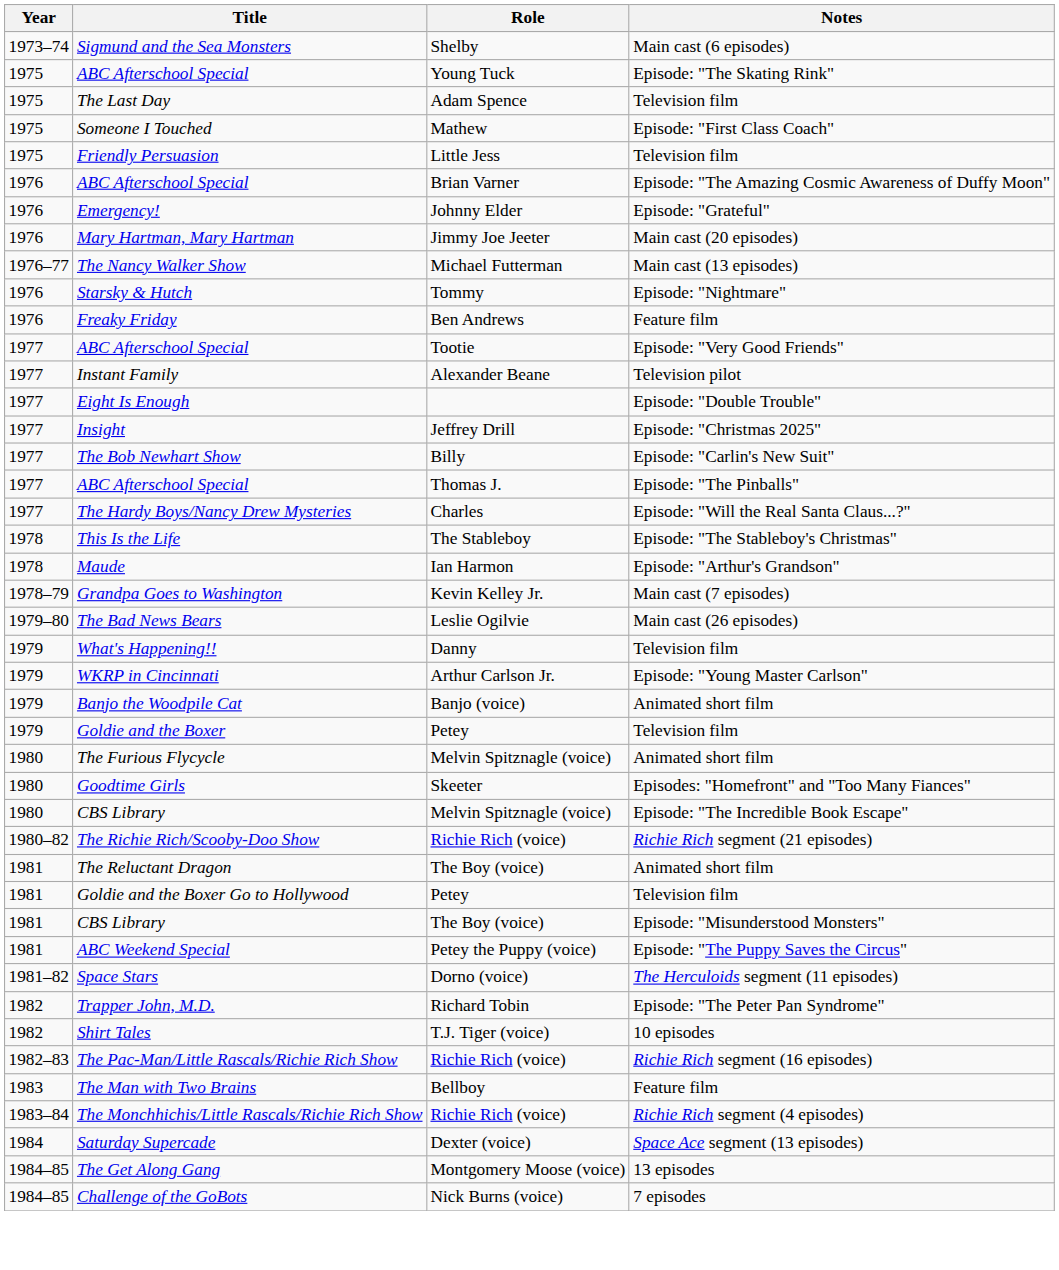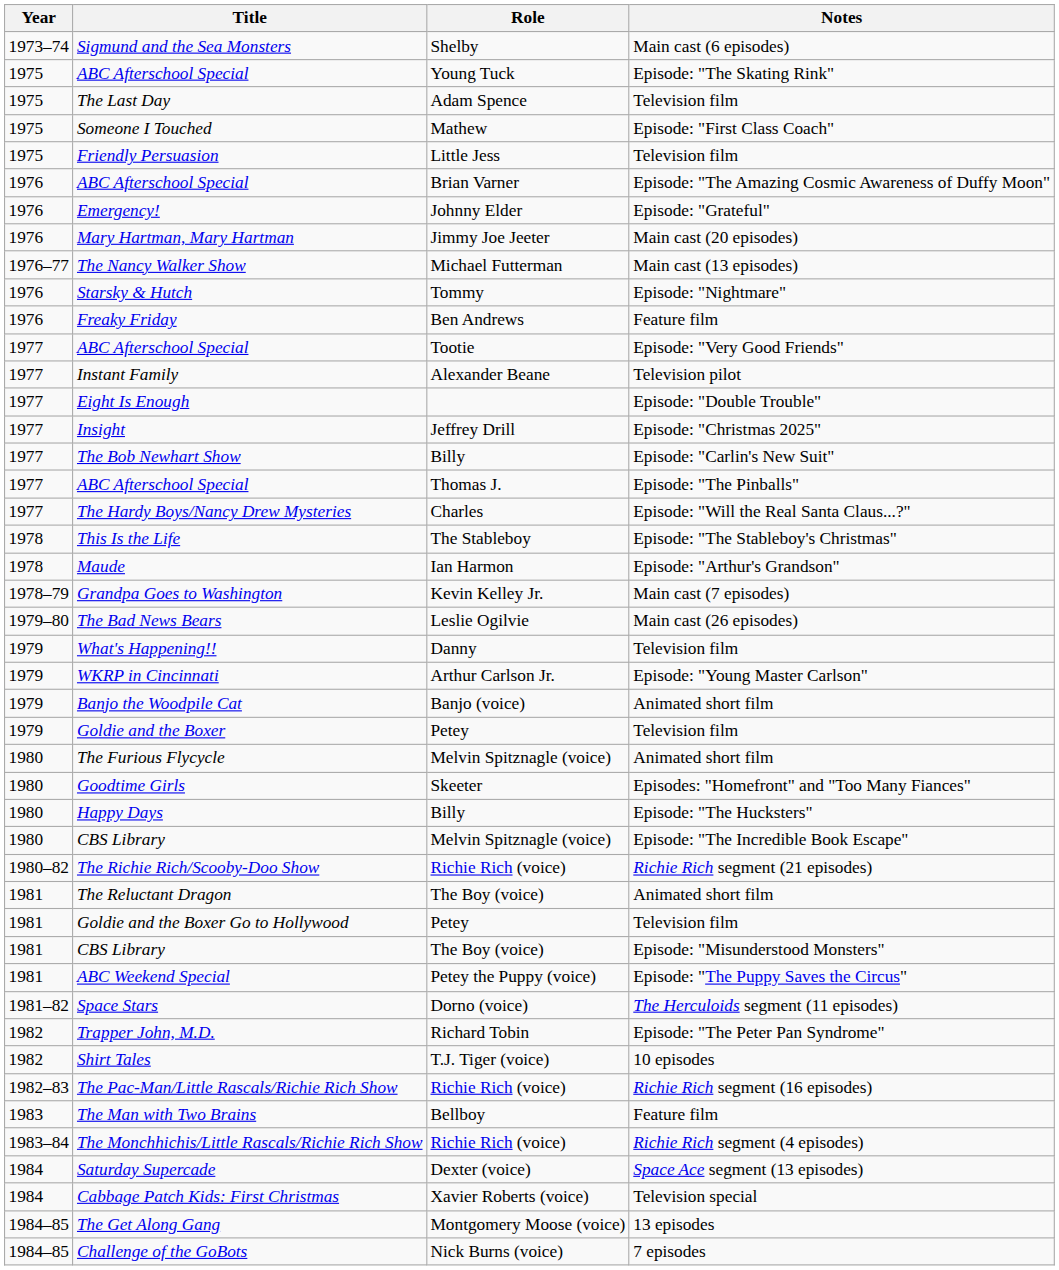 <table class="wikitable">
 <tr>
 <th>Year</th>
 <th>Title</th>
 <th>Role</th>
 <th>Notes</th>
 </tr>
 <tr>
 <td>1973–74</td>
 <td><em><a href='#'>Sigmund and the Sea Monsters</a></em></td>
 <td>Shelby</td>
 <td>Main cast (6 episodes)</td>
 </tr>
 <tr>
 <td>1975</td>
 <td><em><a href='#'>ABC Afterschool Special</a></em></td>
 <td>Young Tuck</td>
 <td>Episode: "The Skating Rink"</td>
 </tr>
 <tr>
 <td>1975</td>
 <td><em>The Last Day</em></td>
 <td>Adam Spence</td>
 <td>Television film</td>
 </tr>
 <tr>
 <td>1975</td>
 <td><em>Someone I Touched</em></td>
 <td>Mathew</td>
 <td>Episode: "First Class Coach"</td>
 </tr>
 <tr>
 <td>1975</td>
 <td><em><a href='#'>Friendly Persuasion</a></em></td>
 <td>Little Jess</td>
 <td>Television film</td>
 </tr>
 <tr>
 <td>1976</td>
 <td><em><a href='#'>ABC Afterschool Special</a></em></td>
 <td>Brian Varner</td>
 <td>Episode: "The Amazing Cosmic Awareness of Duffy Moon"</td>
 </tr>
 <tr>
 <td>1976</td>
 <td><em><a href='#'>Emergency!</a></em></td>
 <td>Johnny Elder</td>
 <td>Episode: "Grateful"</td>
 </tr>
 <tr>
 <td>1976</td>
 <td><em><a href='#'>Mary Hartman, Mary Hartman</a></em></td>
 <td>Jimmy Joe Jeeter</td>
 <td>Main cast (20 episodes)</td>
 </tr>
 <tr>
 <td>1976–77</td>
 <td><em><a href='#'>The Nancy Walker Show</a></em></td>
 <td>Michael Futterman</td>
 <td>Main cast (13 episodes)</td>
 </tr>
 <tr>
 <td>1976</td>
 <td><em><a href='#'>Starsky & Hutch</a></em></td>
 <td>Tommy</td>
 <td>Episode: "Nightmare"</td>
 </tr>
 <tr>
 <td>1976</td>
 <td><em><a href='#'>Freaky Friday</a></em></td>
 <td>Ben Andrews</td>
 <td>Feature film</td>
 </tr>
 <tr>
 <td>1977</td>
 <td><em><a href='#'>ABC Afterschool Special</a></em></td>
 <td>Tootie</td>
 <td>Episode: "Very Good Friends"</td>
 </tr>
 <tr>
 <td>1977</td>
 <td><em>Instant Family</em></td>
 <td>Alexander Beane</td>
 <td>Television pilot</td>
 </tr>
 <tr>
 <td>1977</td>
 <td><em><a href='#'>Eight Is Enough</a></em></td>
 <td></td>
 <td>Episode: "Double Trouble"</td>
 </tr>
 <tr>
 <td>1977</td>
 <td><em><a href='#'>Insight</a></em></td>
 <td>Jeffrey Drill</td>
 <td>Episode: "Christmas 2025"</td>
 </tr>
 <tr>
 <td>1977</td>
 <td><em><a href='#'>The Bob Newhart Show</a></em></td>
 <td>Billy</td>
 <td>Episode: "Carlin's New Suit"</td>
 </tr>
 <tr>
 <td>1977</td>
 <td><em><a href='#'>ABC Afterschool Special</a></em></td>
 <td>Thomas J.</td>
 <td>Episode: "The Pinballs"</td>
 </tr>
 <tr>
 <td>1977</td>
 <td><em><a href='#'>The Hardy Boys/Nancy Drew Mysteries</a></em></td>
 <td>Charles</td>
 <td>Episode: "Will the Real Santa Claus...?"</td>
 </tr>
 <tr>
 <td>1978</td>
 <td><em><a href='#'>This Is the Life</a></em></td>
 <td>The Stableboy</td>
 <td>Episode: "The Stableboy's Christmas"</td>
 </tr>
 <tr>
 <td>1978</td>
 <td><em><a href='#'>Maude</a></em></td>
 <td>Ian Harmon</td>
 <td>Episode: "Arthur's Grandson"</td>
 </tr>
 <tr>
 <td>1978–79</td>
 <td><em><a href='#'>Grandpa Goes to Washington</a></em></td>
 <td>Kevin Kelley Jr.</td>
 <td>Main cast (7 episodes)</td>
 </tr>
 <tr>
 <td>1979–80</td>
 <td><em><a href='#'>The Bad News Bears</a></em></td>
 <td>Leslie Ogilvie</td>
 <td>Main cast (26 episodes)</td>
 </tr>
 <tr>
 <td>1979</td>
 <td><em><a href='#'>What's Happening!!</a></em></td>
 <td>Danny</td>
 <td>Television film</td>
 </tr>
 <tr>
 <td>1979</td>
 <td><em><a href='#'>WKRP in Cincinnati</a></em></td>
 <td>Arthur Carlson Jr.</td>
 <td>Episode: "Young Master Carlson"</td>
 </tr>
 <tr>
 <td>1979</td>
 <td><em><a href='#'>Banjo the Woodpile Cat</a></em></td>
 <td>Banjo (voice)</td>
 <td>Animated short film</td>
 </tr>
 <tr>
 <td>1979</td>
 <td><em><a href='#'>Goldie and the Boxer</a></em></td>
 <td>Petey</td>
 <td>Television film</td>
 </tr>
 <tr>
 <td>1980</td>
 <td><em>The Furious Flycycle</em></td>
 <td>Melvin Spitznagle (voice)</td>
 <td>Animated short film</td>
 </tr>
 <tr>
 <td>1980</td>
 <td><em><a href='#'>Goodtime Girls</a></em></td>
 <td>Skeeter</td>
 <td>Episodes: "Homefront" and "Too Many Fiances"</td>
 </tr>
 <tr>
 <td>1980</td>
+<td><em><a href='#'>Happy Days</a></em></td>
+<td>Billy</td>
+<td>Episode: "The Hucksters"</td>
+</tr>
+<tr>
+<td>1980</td>
 <td><em>CBS Library</em></td>
 <td>Melvin Spitznagle (voice)</td>
 <td>Episode: "The Incredible Book Escape"</td>
 </tr>
 <tr>
 <td>1980–82</td>
 <td><em><a href='#'>The Richie Rich/Scooby-Doo Show</a></em></td>
 <td><a href='#'>Richie Rich</a> (voice)</td>
 <td><em><a href='#'>Richie Rich</a></em> segment (21 episodes)</td>
 </tr>
 <tr>
 <td>1981</td>
 <td><em>The Reluctant Dragon</em></td>
 <td>The Boy (voice)</td>
 <td>Animated short film</td>
 </tr>
 <tr>
 <td>1981</td>
 <td><em>Goldie and the Boxer Go to Hollywood</em></td>
 <td>Petey</td>
 <td>Television film</td>
 </tr>
 <tr>
 <td>1981</td>
 <td><em>CBS Library</em></td>
 <td>The Boy (voice)</td>
 <td>Episode: "Misunderstood Monsters"</td>
 </tr>
 <tr>
 <td>1981</td>
 <td><em><a href='#'>ABC Weekend Special</a></em></td>
 <td>Petey the Puppy (voice)</td>
 <td>Episode: "<a href='#'>The Puppy Saves the Circus</a>"</td>
 </tr>
 <tr>
 <td>1981–82</td>
 <td><em><a href='#'>Space Stars</a></em></td>
 <td>Dorno (voice)</td>
 <td><em><a href='#'>The Herculoids</a></em> segment (11 episodes)</td>
 </tr>
 <tr>
 <td>1982</td>
 <td><em><a href='#'>Trapper John, M.D.</a></em></td>
 <td>Richard Tobin</td>
 <td>Episode: "The Peter Pan Syndrome"</td>
 </tr>
 <tr>
 <td>1982</td>
 <td><em><a href='#'>Shirt Tales</a></em></td>
 <td>T.J. Tiger (voice)</td>
 <td>10 episodes</td>
 </tr>
 <tr>
 <td>1982–83</td>
 <td><em><a href='#'>The Pac-Man/Little Rascals/Richie Rich Show</a></em></td>
 <td><a href='#'>Richie Rich</a> (voice)</td>
 <td><em><a href='#'>Richie Rich</a></em> segment (16 episodes)</td>
 </tr>
 <tr>
 <td>1983</td>
 <td><em><a href='#'>The Man with Two Brains</a></em></td>
 <td>Bellboy</td>
 <td>Feature film</td>
 </tr>
 <tr>
 <td>1983–84</td>
 <td><em><a href='#'>The Monchhichis/Little Rascals/Richie Rich Show</a></em></td>
 <td><a href='#'>Richie Rich</a> (voice)</td>
 <td><em><a href='#'>Richie Rich</a></em> segment (4 episodes)</td>
 </tr>
 <tr>
 <td>1984</td>
 <td><em><a href='#'>Saturday Supercade</a></em></td>
 <td>Dexter (voice)</td>
 <td><em><a href='#'>Space Ace</a></em> segment (13 episodes)</td>
 </tr>
 <tr>
+<td>1984</td>
+<td><em><a href='#'>Cabbage Patch Kids: First Christmas</a></em></td>
+<td>Xavier Roberts (voice)</td>
+<td>Television special</td>
+</tr>
+<tr>
 <td>1984–85</td>
 <td><em><a href='#'>The Get Along Gang</a></em></td>
 <td>Montgomery Moose (voice)</td>
 <td>13 episodes</td>
 </tr>
 <tr>
 <td>1984–85</td>
 <td><em><a href='#'>Challenge of the GoBots</a></em></td>
 <td>Nick Burns (voice)</td>
 <td>7 episodes</td>
 </tr>
 </table>
